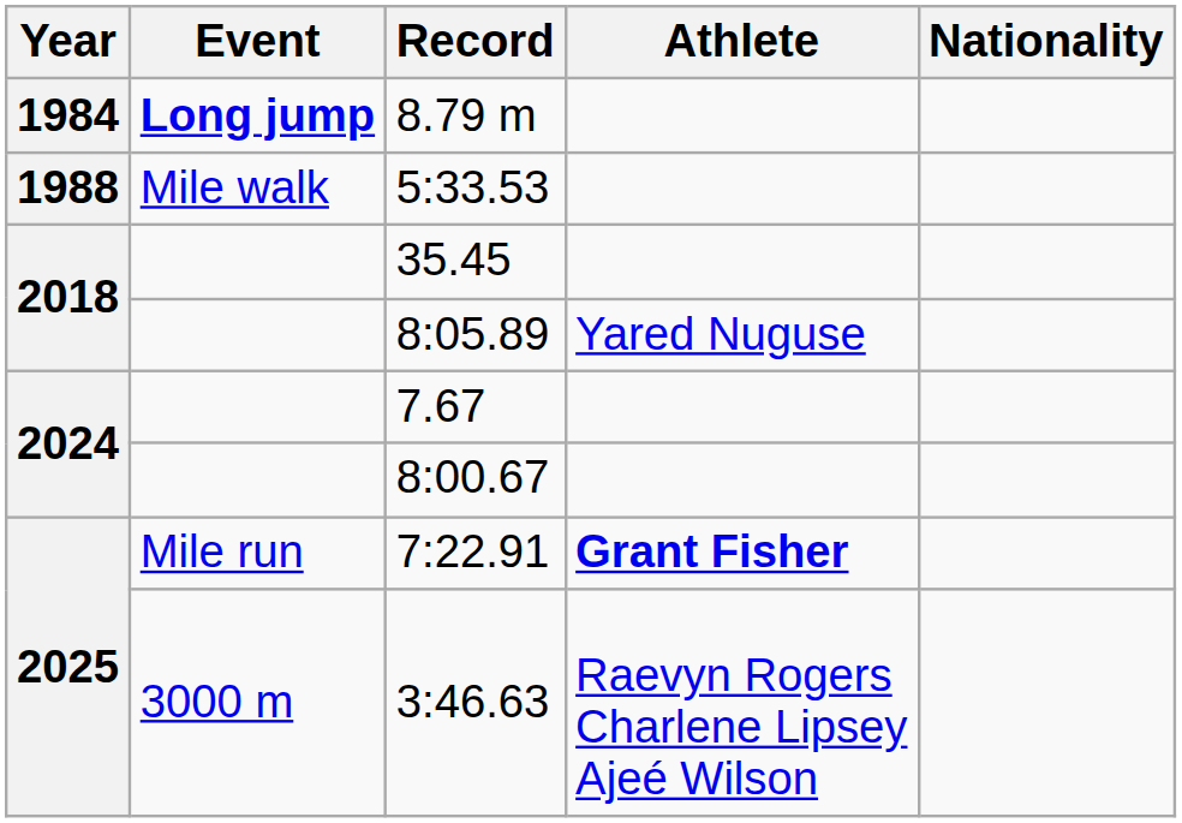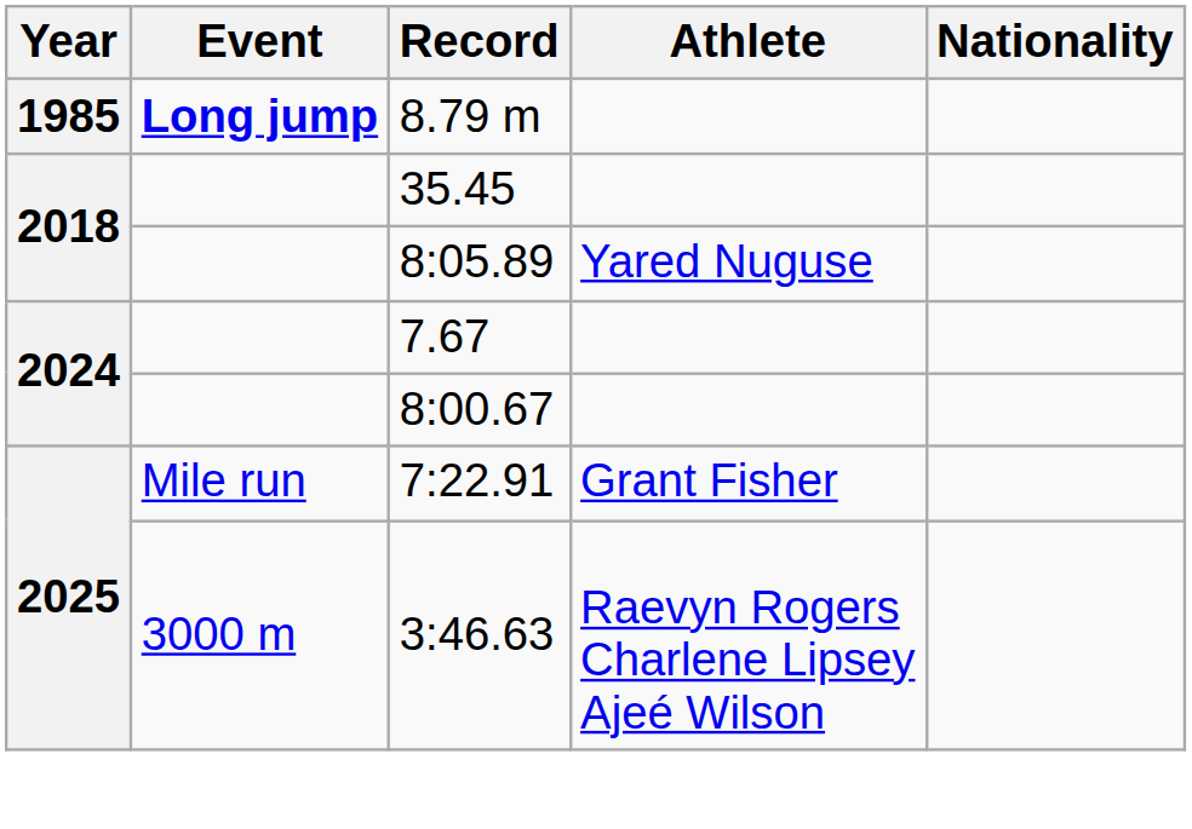 <table class="wikitable plainrowheaders sortable">
 <tr>
 <th>Year</th>
 <th scope="col">Event</th>
 <th scope="col">Record</th>
 <th scope="col">Athlete</th>
 <th scope="col">Nationality</th>
 </tr>
 <tr>
-<th><strong>1984</strong></th>
+<th><strong>1985</strong></th>
 <td><strong><a href='#'>Long jump</a></strong></td>
 <td>8.79 m</td>
-<td></td>
-<td></td>
-</tr>
-<tr>
-<th><strong>1988</strong></th>
-<td><a href='#'>Mile walk</a></td>
-<td>5:33.53 </td>
 <td></td>
 <td></td>
 </tr>
 <tr>
 <th rowspan="2"><strong>2018</strong></th>
 <td></td>
 <td>35.45 </td>
 <td></td>
 <td></td>
 </tr>
 <tr>
 <td></td>
 <td>8:05.89</td>
 <td><a href='#'>Yared Nuguse</a></td>
 <td></td>
 </tr>
 <tr>
 <th rowspan="2"><strong>2024</strong></th>
 <td></td>
 <td>7.67</td>
 <td></td>
 <td></td>
 </tr>
 <tr>
 <td></td>
 <td>8:00.67 </td>
 <td></td>
 <td></td>
 </tr>
 <tr>
 <th rowspan="2"><strong>2025</strong></th>
 <td><a href='#'>Mile run</a></td>
 <td>7:22.91</td>
-<td><strong><a href='#'>Grant Fisher</a></strong></td>
+<td><a href='#'>Grant Fisher</a></td>
 <td></td>
 </tr>
 <tr>
 <td><a href='#'>3000 m</a></td>
 <td>3:46.63</td>
 <td><br><a href='#'>Raevyn Rogers</a><br><a href='#'>Charlene Lipsey</a><br><a href='#'>Ajeé Wilson</a></td>
 <td></td>
 </tr>
 </table>
